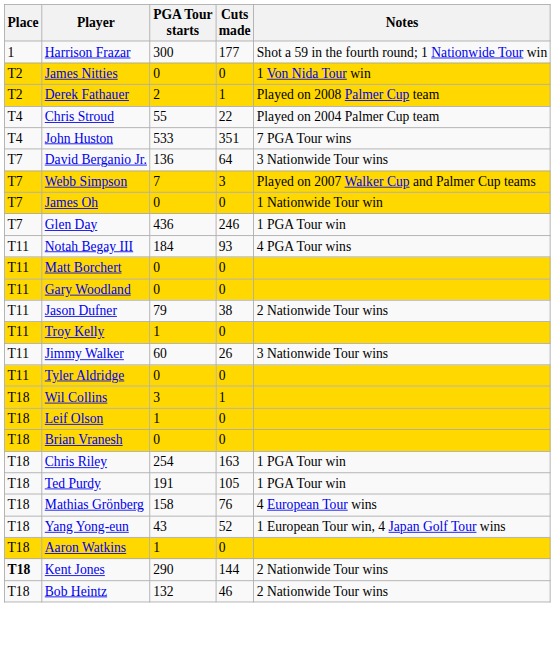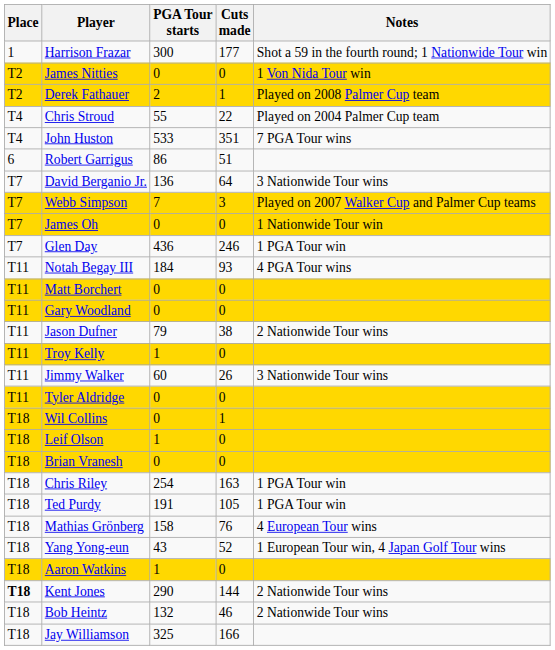 <table class="sortable wikitable">
 <tr>
 <th>Place</th>
 <th>Player</th>
 <th>PGA Tour<br>starts</th>
 <th>Cuts<br>made</th>
 <th>Notes</th>
 </tr>
 <tr>
 <td>1</td>
 <td> <a href='#'>Harrison Frazar</a></td>
 <td>300</td>
 <td>177</td>
 <td>Shot a 59 in the fourth round; 1 <a href='#'>Nationwide Tour</a> win</td>
 </tr>
 <tr style="background:#FFD800;">
 <td>T2</td>
 <td> <a href='#'>James Nitties</a></td>
 <td>0</td>
 <td>0</td>
 <td>1 <a href='#'>Von Nida Tour</a> win</td>
 </tr>
 <tr style="background:#FFD800;">
 <td>T2</td>
 <td> <a href='#'>Derek Fathauer</a></td>
 <td>2</td>
 <td>1</td>
 <td>Played on 2008 <a href='#'>Palmer Cup</a> team</td>
 </tr>
 <tr>
 <td>T4</td>
 <td> <a href='#'>Chris Stroud</a></td>
 <td>55</td>
 <td>22</td>
 <td>Played on 2004 Palmer Cup team</td>
 </tr>
 <tr>
 <td>T4</td>
 <td> <a href='#'>John Huston</a></td>
 <td>533</td>
 <td>351</td>
 <td>7 PGA Tour wins</td>
+</tr>
+<tr>
+<td>6</td>
+<td> <a href='#'>Robert Garrigus</a></td>
+<td>86</td>
+<td>51</td>
+<td></td>
 </tr>
 <tr>
 <td>T7</td>
 <td> <a href='#'>David Berganio Jr.</a></td>
 <td>136</td>
 <td>64</td>
 <td>3 Nationwide Tour wins</td>
 </tr>
 <tr style="background:#FFD800;">
 <td>T7</td>
 <td> <a href='#'>Webb Simpson</a></td>
 <td>7</td>
 <td>3</td>
 <td>Played on 2007 <a href='#'>Walker Cup</a> and Palmer Cup teams</td>
 </tr>
 <tr style="background:#FFD800;">
 <td>T7</td>
 <td> <a href='#'>James Oh</a></td>
 <td>0</td>
 <td>0</td>
 <td>1 Nationwide Tour win</td>
 </tr>
 <tr>
 <td>T7</td>
 <td> <a href='#'>Glen Day</a></td>
 <td>436</td>
 <td>246</td>
 <td>1 PGA Tour win</td>
 </tr>
 <tr>
 <td>T11</td>
 <td> <a href='#'>Notah Begay III</a></td>
 <td>184</td>
 <td>93</td>
 <td>4 PGA Tour wins</td>
 </tr>
 <tr style="background:#FFD800;">
 <td>T11</td>
 <td> <a href='#'>Matt Borchert</a></td>
 <td>0</td>
 <td>0</td>
 <td></td>
 </tr>
 <tr style="background:#FFD800;">
 <td>T11</td>
 <td> <a href='#'>Gary Woodland</a></td>
 <td>0</td>
 <td>0</td>
 <td></td>
 </tr>
 <tr>
 <td>T11</td>
 <td> <a href='#'>Jason Dufner</a></td>
 <td>79</td>
 <td>38</td>
 <td>2 Nationwide Tour wins</td>
 </tr>
 <tr style="background:#FFD800;">
 <td>T11</td>
 <td> <a href='#'>Troy Kelly</a></td>
 <td>1</td>
 <td>0</td>
 <td></td>
 </tr>
 <tr>
 <td>T11</td>
 <td> <a href='#'>Jimmy Walker</a></td>
 <td>60</td>
 <td>26</td>
 <td>3 Nationwide Tour wins</td>
 </tr>
 <tr style="background:#FFD800;">
 <td>T11</td>
 <td> <a href='#'>Tyler Aldridge</a></td>
 <td>0</td>
 <td>0</td>
 <td></td>
 </tr>
 <tr style="background:#FFD800;">
 <td>T18</td>
 <td> <a href='#'>Wil Collins</a></td>
-<td>3</td>
+<td>0</td>
 <td>1</td>
 <td></td>
 </tr>
 <tr style="background:#FFD800;">
 <td>T18</td>
 <td> <a href='#'>Leif Olson</a></td>
 <td>1</td>
 <td>0</td>
 <td></td>
 </tr>
 <tr style="background:#FFD800;">
 <td>T18</td>
 <td> <a href='#'>Brian Vranesh</a></td>
 <td>0</td>
 <td>0</td>
 <td></td>
 </tr>
 <tr>
 <td>T18</td>
 <td> <a href='#'>Chris Riley</a></td>
 <td>254</td>
 <td>163</td>
 <td>1 PGA Tour win</td>
 </tr>
 <tr>
 <td>T18</td>
 <td> <a href='#'>Ted Purdy</a></td>
 <td>191</td>
 <td>105</td>
 <td>1 PGA Tour win</td>
 </tr>
 <tr>
 <td>T18</td>
 <td> <a href='#'>Mathias Grönberg</a></td>
 <td>158</td>
 <td>76</td>
 <td>4 <a href='#'>European Tour</a> wins</td>
 </tr>
 <tr>
 <td>T18</td>
 <td> <a href='#'>Yang Yong-eun</a></td>
 <td>43</td>
 <td>52</td>
 <td>1 European Tour win, 4 <a href='#'>Japan Golf Tour</a> wins</td>
 </tr>
 <tr style="background:#FFD800;">
 <td>T18</td>
 <td> <a href='#'>Aaron Watkins</a></td>
 <td>1</td>
 <td>0</td>
 <td></td>
 </tr>
 <tr>
 <td><strong>T18</strong></td>
 <td> <a href='#'>Kent Jones</a></td>
 <td>290</td>
 <td>144</td>
 <td>2 Nationwide Tour wins</td>
 </tr>
 <tr>
 <td>T18</td>
 <td> <a href='#'>Bob Heintz</a></td>
 <td>132</td>
 <td>46</td>
 <td>2 Nationwide Tour wins</td>
 </tr>
+<tr>
+<td>T18</td>
+<td> <a href='#'>Jay Williamson</a></td>
+<td>325</td>
+<td>166</td>
+<td></td>
+</tr>
 </table>
